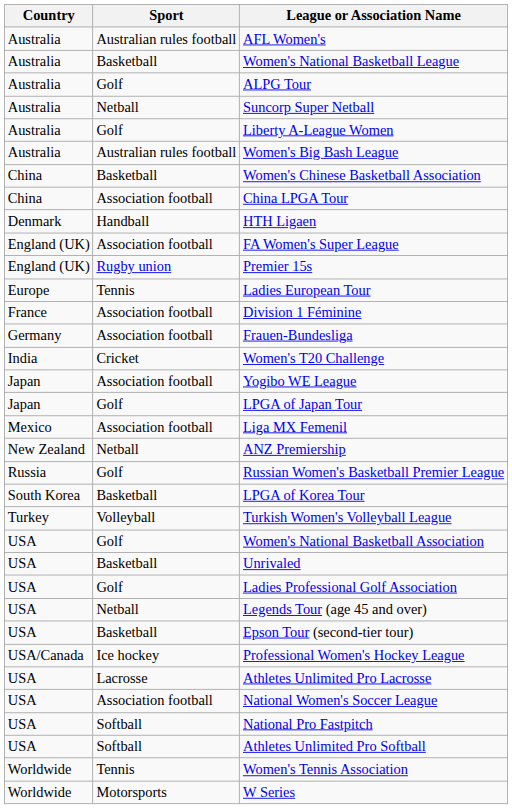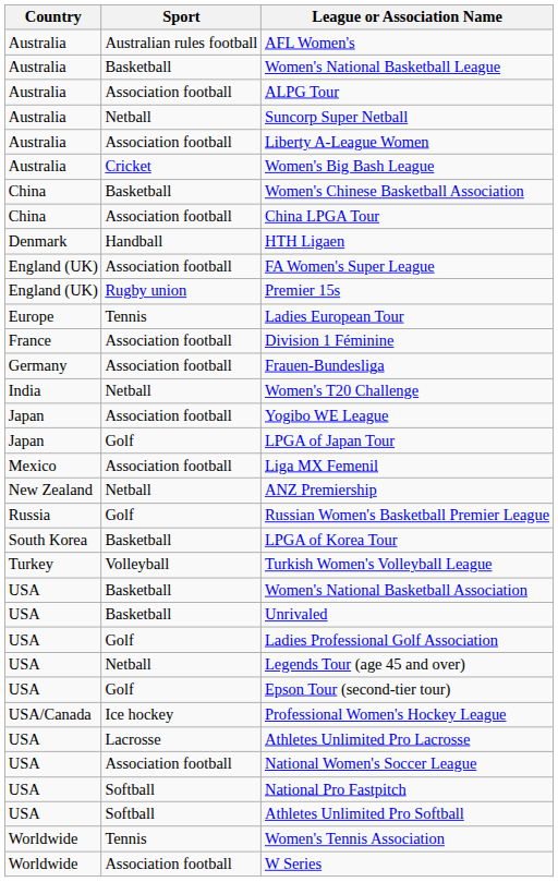 <table class="wikitable">
 <tr>
 <th>Country</th>
 <th>Sport</th>
 <th>League or Association Name</th>
 </tr>
 <tr>
 <td>Australia</td>
 <td>Australian rules football</td>
 <td><a href='#'>AFL Women's</a></td>
 </tr>
 <tr>
 <td>Australia</td>
 <td>Basketball</td>
 <td><a href='#'>Women's National Basketball League</a></td>
 </tr>
 <tr>
 <td>Australia</td>
-<td>Golf</td>
+<td>Association football</td>
 <td><a href='#'>ALPG Tour</a></td>
 </tr>
 <tr>
 <td>Australia</td>
 <td>Netball</td>
 <td><a href='#'>Suncorp Super Netball</a></td>
 </tr>
 <tr>
 <td>Australia</td>
-<td>Golf</td>
+<td>Association football</td>
 <td><a href='#'>Liberty A-League Women</a></td>
 </tr>
 <tr>
 <td>Australia</td>
-<td>Australian rules football</td>
+<td><a href='#'>Cricket</a></td>
 <td><a href='#'>Women's Big Bash League</a></td>
 </tr>
 <tr>
 <td>China</td>
 <td>Basketball</td>
 <td><a href='#'>Women's Chinese Basketball Association</a></td>
 </tr>
 <tr>
 <td>China</td>
 <td>Association football</td>
 <td><a href='#'>China LPGA Tour</a></td>
 </tr>
 <tr>
 <td>Denmark</td>
 <td>Handball</td>
 <td><a href='#'>HTH Ligaen</a></td>
 </tr>
 <tr>
 <td>England (UK)</td>
 <td>Association football</td>
 <td><a href='#'>FA Women's Super League</a></td>
 </tr>
 <tr>
 <td>England (UK)</td>
 <td><a href='#'>Rugby union</a></td>
 <td><a href='#'>Premier 15s</a></td>
 </tr>
 <tr>
 <td>Europe</td>
 <td>Tennis</td>
 <td><a href='#'>Ladies European Tour</a></td>
 </tr>
 <tr>
 <td>France</td>
 <td>Association football</td>
 <td><a href='#'>Division 1 Féminine</a></td>
 </tr>
 <tr>
 <td>Germany</td>
 <td>Association football</td>
 <td><a href='#'>Frauen-Bundesliga</a></td>
 </tr>
 <tr>
 <td>India</td>
-<td>Cricket</td>
+<td>Netball</td>
 <td><a href='#'>Women's T20 Challenge</a></td>
 </tr>
 <tr>
 <td>Japan</td>
 <td>Association football</td>
 <td><a href='#'>Yogibo WE League</a></td>
 </tr>
 <tr>
 <td>Japan</td>
 <td>Golf</td>
 <td><a href='#'>LPGA of Japan Tour</a></td>
 </tr>
 <tr>
 <td>Mexico</td>
 <td>Association football</td>
 <td><a href='#'>Liga MX Femenil</a></td>
 </tr>
 <tr>
 <td>New Zealand</td>
 <td>Netball</td>
 <td><a href='#'>ANZ Premiership</a></td>
 </tr>
 <tr>
 <td>Russia</td>
 <td>Golf</td>
 <td><a href='#'>Russian Women's Basketball Premier League</a></td>
 </tr>
 <tr>
 <td>South Korea</td>
 <td>Basketball</td>
 <td><a href='#'>LPGA of Korea Tour</a></td>
 </tr>
 <tr>
 <td>Turkey</td>
 <td>Volleyball</td>
 <td><a href='#'>Turkish Women's Volleyball League</a></td>
 </tr>
 <tr>
 <td>USA</td>
-<td>Golf</td>
+<td>Basketball</td>
 <td><a href='#'>Women's National Basketball Association</a></td>
 </tr>
 <tr>
 <td>USA</td>
 <td>Basketball</td>
 <td><a href='#'>Unrivaled</a></td>
 </tr>
 <tr>
 <td>USA</td>
 <td>Golf</td>
 <td><a href='#'>Ladies Professional Golf Association</a></td>
 </tr>
 <tr>
 <td>USA</td>
 <td>Netball</td>
 <td><a href='#'>Legends Tour</a> (age 45 and over)</td>
 </tr>
 <tr>
 <td>USA</td>
-<td>Basketball</td>
+<td>Golf</td>
 <td><a href='#'>Epson Tour</a> (second-tier tour)</td>
 </tr>
 <tr>
 <td>USA/Canada</td>
 <td>Ice hockey</td>
 <td><a href='#'>Professional Women's Hockey League</a></td>
 </tr>
 <tr>
 <td>USA</td>
 <td>Lacrosse</td>
 <td><a href='#'>Athletes Unlimited Pro Lacrosse</a></td>
 </tr>
 <tr>
 <td>USA</td>
 <td>Association football</td>
 <td><a href='#'>National Women's Soccer League</a></td>
 </tr>
 <tr>
 <td>USA</td>
 <td>Softball</td>
 <td><a href='#'>National Pro Fastpitch</a></td>
 </tr>
 <tr>
 <td>USA</td>
 <td>Softball</td>
 <td><a href='#'>Athletes Unlimited Pro Softball</a></td>
 </tr>
 <tr>
 <td>Worldwide</td>
 <td>Tennis</td>
 <td><a href='#'>Women's Tennis Association</a></td>
 </tr>
 <tr>
 <td>Worldwide</td>
-<td>Motorsports</td>
+<td>Association football</td>
 <td><a href='#'>W Series</a></td>
 </tr>
 </table>
